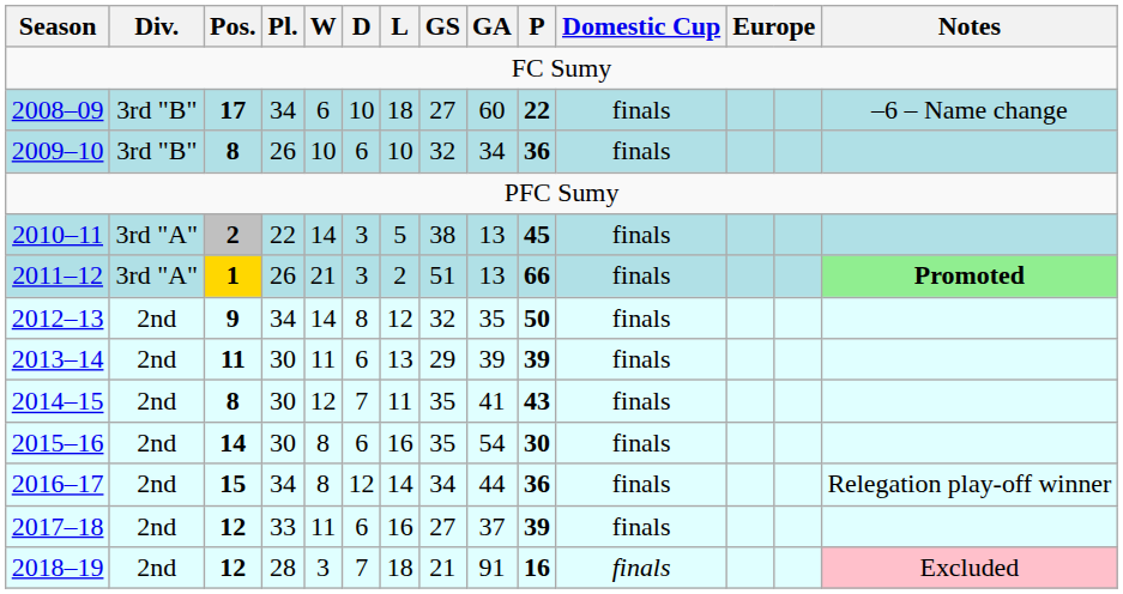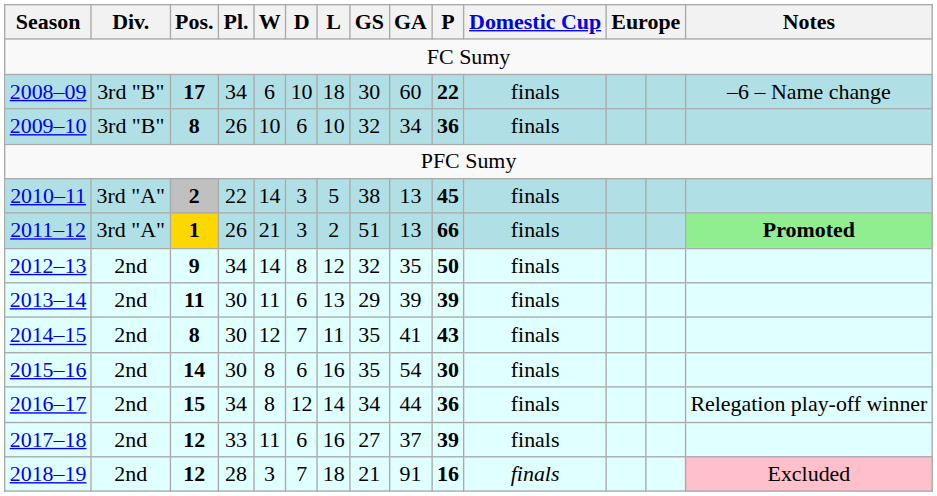 <table class="wikitable">
 <tr>
 <th>Season</th>
 <th>Div.</th>
 <th>Pos.</th>
 <th>Pl.</th>
 <th>W</th>
 <th>D</th>
 <th>L</th>
 <th>GS</th>
 <th>GA</th>
 <th>P</th>
 <th><a href='#'>Domestic Cup</a></th>
 <th colspan=2>Europe</th>
 <th>Notes</th>
 </tr>
 <tr>
 <td align=center colspan=14>FC Sumy</td>
 </tr>
 <tr bgcolor=PowderBlue>
 <td align=center><a href='#'>2008–09</a></td>
 <td align=center>3rd "B"</td>
 <td align=center><strong>17</strong></td>
 <td align=center>34</td>
 <td align=center>6</td>
 <td align=center>10</td>
 <td align=center>18</td>
-<td align=center>27</td>
+<td align=center>30</td>
 <td align=center>60</td>
 <td align=center><strong>22</strong></td>
 <td align=center> finals</td>
 <td align=center></td>
 <td align=center></td>
 <td align=center>–6 – Name change</td>
 </tr>
 <tr bgcolor=PowderBlue>
 <td align=center><a href='#'>2009–10</a></td>
 <td align=center>3rd "B"</td>
 <td align=center><strong>8</strong></td>
 <td align=center>26</td>
 <td align=center>10</td>
 <td align=center>6</td>
 <td align=center>10</td>
 <td align=center>32</td>
 <td align=center>34</td>
 <td align=center><strong>36</strong></td>
 <td align=center> finals</td>
 <td align=center></td>
 <td align=center></td>
 <td align=center bgcolor=></td>
 </tr>
 <tr>
 <td align=center colspan=14>PFC Sumy</td>
 </tr>
 <tr bgcolor=PowderBlue>
 <td align=center><a href='#'>2010–11</a></td>
 <td align=center>3rd "A"</td>
 <td align=center bgcolor=silver><strong>2</strong></td>
 <td align=center>22</td>
 <td align=center>14</td>
 <td align=center>3</td>
 <td align=center>5</td>
 <td align=center>38</td>
 <td align=center>13</td>
 <td align=center><strong>45</strong></td>
 <td align=center> finals</td>
 <td align=center></td>
 <td align=center></td>
 <td align=center></td>
 </tr>
 <tr bgcolor=PowderBlue>
 <td align=center><a href='#'>2011–12</a></td>
 <td align=center>3rd "A"</td>
 <td align=center bgcolor=gold><strong>1</strong></td>
 <td align=center>26</td>
 <td align=center>21</td>
 <td align=center>3</td>
 <td align=center>2</td>
 <td align=center>51</td>
 <td align=center>13</td>
 <td align=center><strong>66</strong></td>
 <td align=center> finals</td>
 <td align=center></td>
 <td align=center></td>
 <td align=center bgcolor=lightgreen><strong>Promoted</strong></td>
 </tr>
 <tr bgcolor=LightCyan>
 <td align=center><a href='#'>2012–13</a></td>
 <td align=center>2nd</td>
 <td align=center><strong>9</strong></td>
 <td align=center>34</td>
 <td align=center>14</td>
 <td align=center>8</td>
 <td align=center>12</td>
 <td align=center>32</td>
 <td align=center>35</td>
 <td align=center><strong>50</strong></td>
 <td align=center> finals</td>
 <td align=center></td>
 <td align=center></td>
 <td align=center></td>
 </tr>
 <tr bgcolor=LightCyan>
 <td align=center><a href='#'>2013–14</a></td>
 <td align=center>2nd</td>
 <td align=center><strong>11</strong></td>
 <td align=center>30</td>
 <td align=center>11</td>
 <td align=center>6</td>
 <td align=center>13</td>
 <td align=center>29</td>
 <td align=center>39</td>
 <td align=center><strong>39</strong></td>
 <td align=center> finals</td>
 <td align=center></td>
 <td align=center></td>
 <td align=center></td>
 </tr>
 <tr bgcolor=LightCyan>
 <td align=center><a href='#'>2014–15</a></td>
 <td align=center>2nd</td>
 <td align=center><strong>8</strong></td>
 <td align=center>30</td>
 <td align=center>12</td>
 <td align=center>7</td>
 <td align=center>11</td>
 <td align=center>35</td>
 <td align=center>41</td>
 <td align=center><strong>43</strong></td>
 <td align=center> finals</td>
 <td align=center></td>
 <td align=center></td>
 <td align=center></td>
 </tr>
 <tr bgcolor=LightCyan>
 <td align=center><a href='#'>2015–16</a></td>
 <td align=center>2nd</td>
 <td align=center><strong>14</strong></td>
 <td align=center>30</td>
 <td align=center>8</td>
 <td align=center>6</td>
 <td align=center>16</td>
 <td align=center>35</td>
 <td align=center>54</td>
 <td align=center><strong>30</strong></td>
 <td align=center> finals</td>
 <td align=center></td>
 <td align=center></td>
 <td align=center></td>
 </tr>
 <tr bgcolor=LightCyan>
 <td align=center><a href='#'>2016–17</a></td>
 <td align=center>2nd</td>
 <td align=center><strong>15</strong></td>
 <td align=center>34</td>
 <td align=center>8</td>
 <td align=center>12</td>
 <td align=center>14</td>
 <td align=center>34</td>
 <td align=center>44</td>
 <td align=center><strong>36</strong></td>
 <td align=center> finals</td>
 <td align=center></td>
 <td align=center></td>
 <td align=center>Relegation play-off winner</td>
 </tr>
 <tr bgcolor=LightCyan>
 <td align=center><a href='#'>2017–18</a></td>
 <td align=center>2nd</td>
 <td align=center><strong>12</strong></td>
 <td align=center>33</td>
 <td align=center>11</td>
 <td align=center>6</td>
 <td align=center>16</td>
 <td align=center>27</td>
 <td align=center>37</td>
 <td align=center><strong>39</strong></td>
 <td align=center> finals</td>
 <td align=center></td>
 <td align=center></td>
 <td align=center></td>
 </tr>
 <tr bgcolor=LightCyan>
 <td align=center><a href='#'>2018–19</a></td>
 <td align=center>2nd</td>
 <td align=center><strong>12</strong></td>
 <td align=center>28</td>
 <td align=center>3</td>
 <td align=center>7</td>
 <td align=center>18</td>
 <td align=center>21</td>
 <td align=center>91</td>
 <td align=center><strong>16</strong></td>
 <td align=center><em> finals</em></td>
 <td align=center></td>
 <td align=center></td>
 <td align=center bgcolor=pink>Excluded</td>
 </tr>
 </table>
